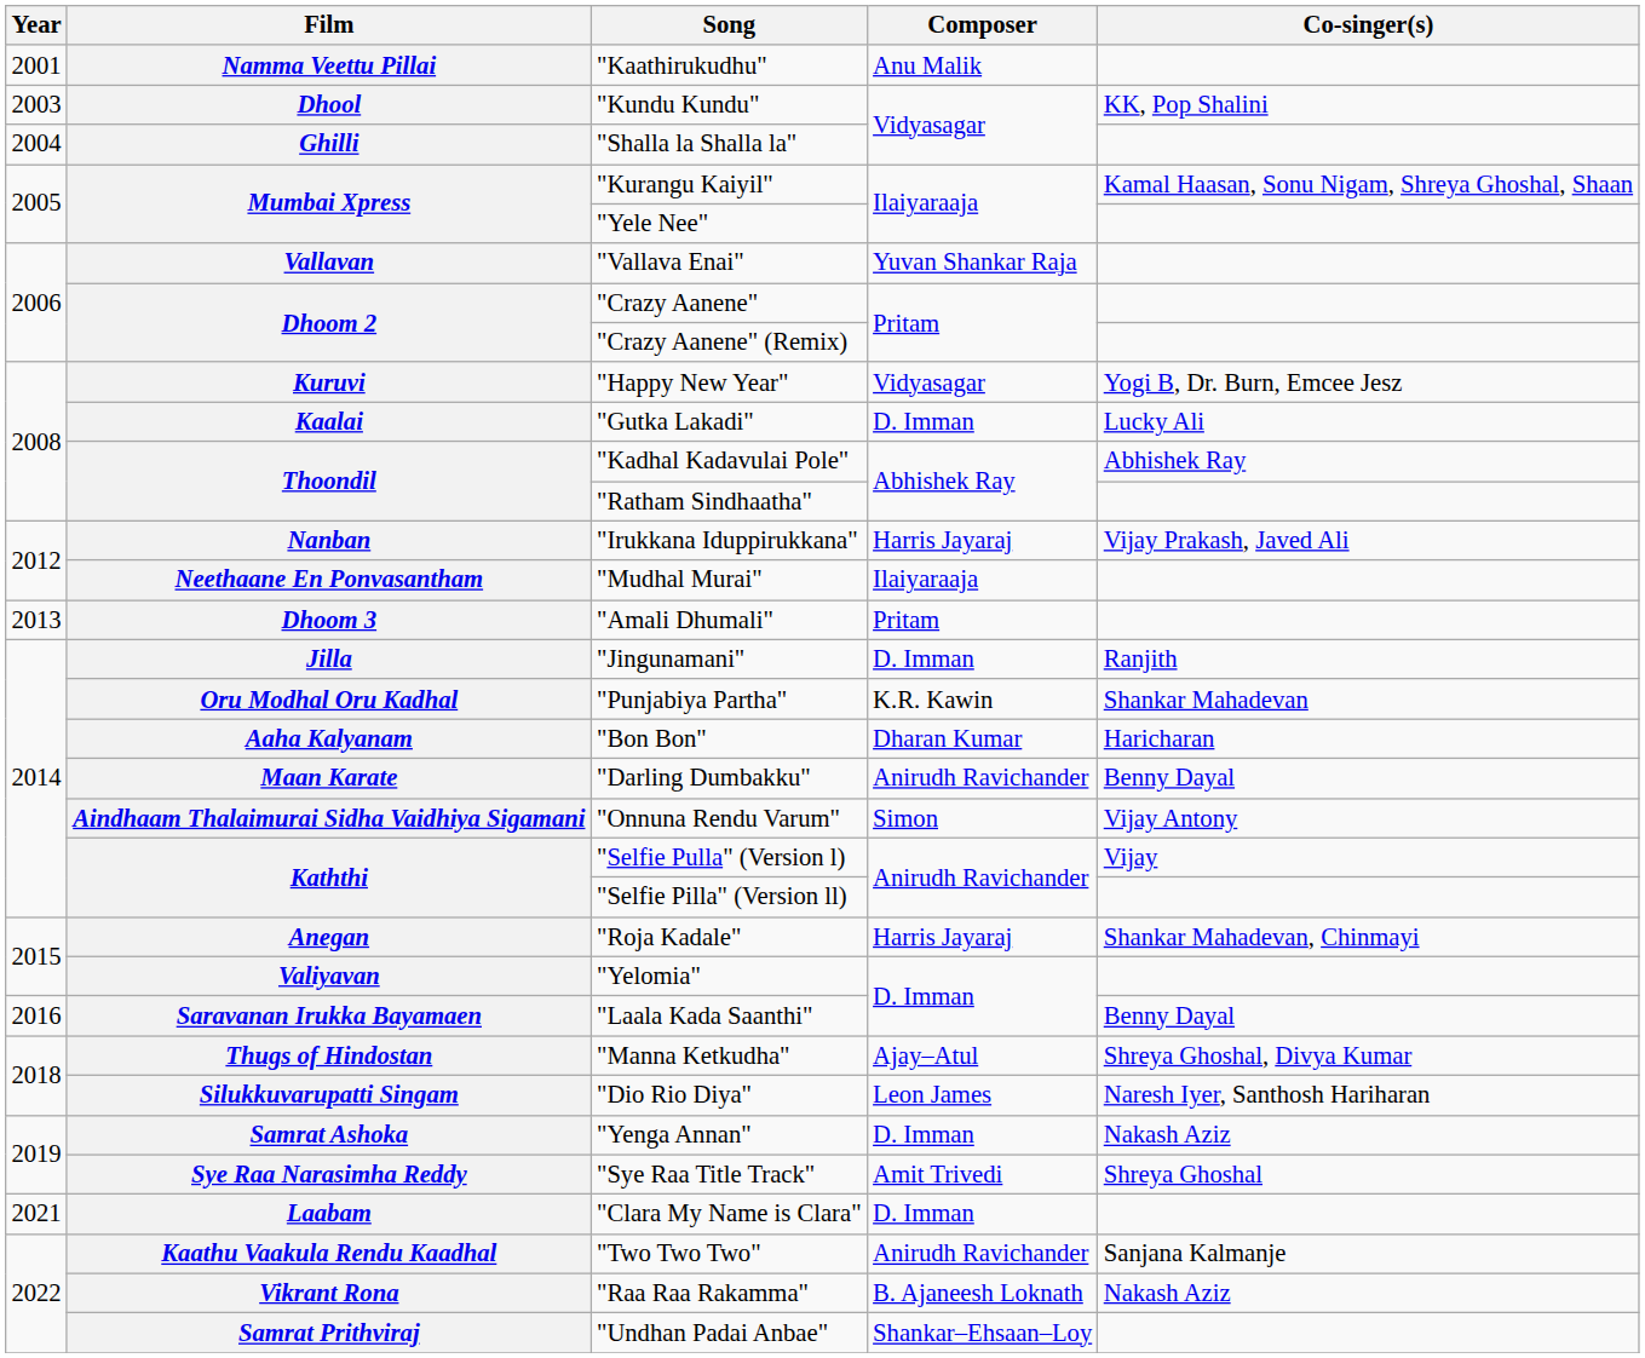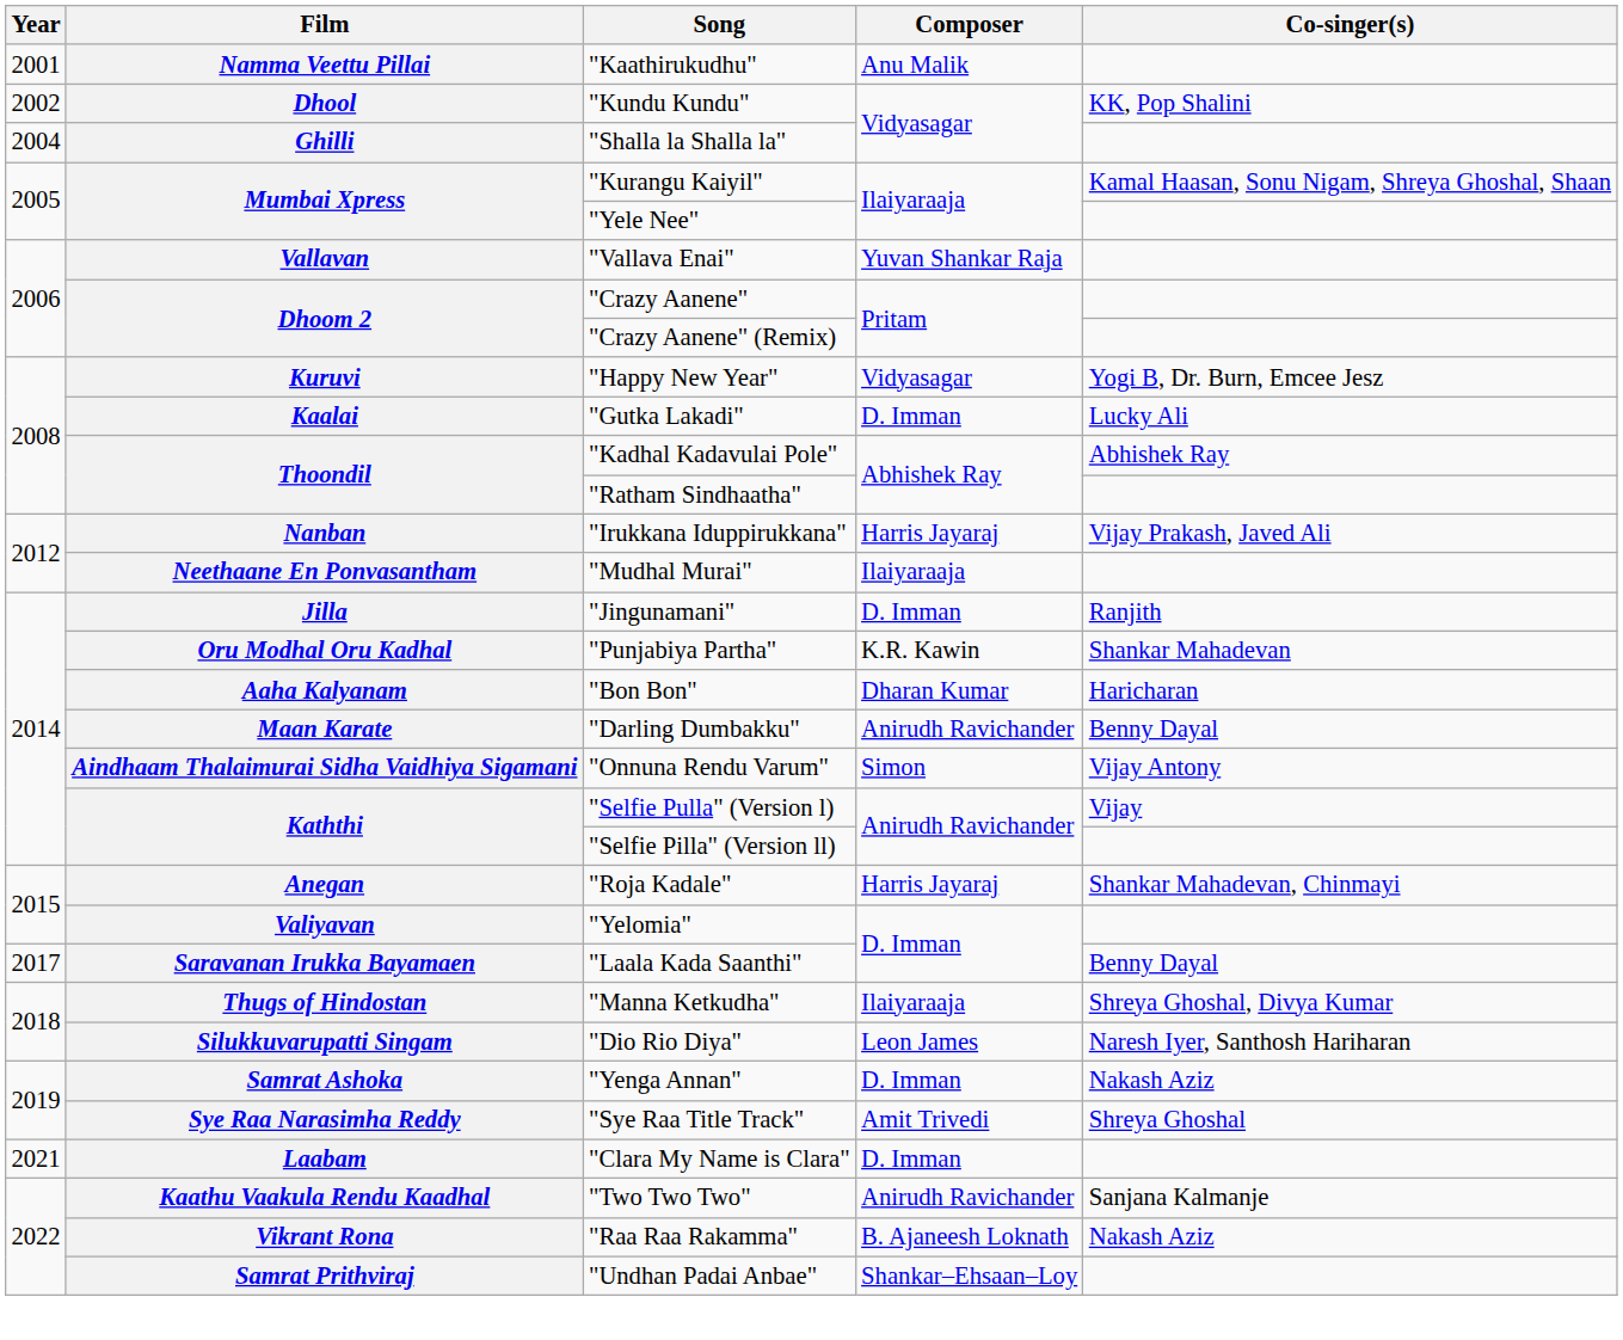 <table class="wikitable sortable">
 <tr>
 <th>Year</th>
 <th>Film</th>
 <th>Song</th>
 <th>Composer</th>
 <th>Co-singer(s)</th>
 </tr>
 <tr>
 <td>2001</td>
 <th><em><a href='#'>Namma Veettu Pillai</a></em></th>
 <td>"Kaathirukudhu"</td>
 <td><a href='#'>Anu Malik</a></td>
 <td></td>
 </tr>
 <tr>
-<td>2003</td>
+<td>2002</td>
 <th><em><a href='#'>Dhool</a></em></th>
 <td>"Kundu Kundu"</td>
 <td rowspan="2"><a href='#'>Vidyasagar</a></td>
 <td><a href='#'>KK</a>, <a href='#'>Pop Shalini</a></td>
 </tr>
 <tr>
 <td>2004</td>
 <th><em><a href='#'>Ghilli</a></em></th>
 <td>"Shalla la Shalla la"</td>
 <td></td>
 </tr>
 <tr>
 <td rowspan="2">2005</td>
 <th rowspan="2"><em><a href='#'>Mumbai Xpress</a></em></th>
 <td>"Kurangu Kaiyil"</td>
 <td rowspan="2"><a href='#'>Ilaiyaraaja</a></td>
 <td><a href='#'>Kamal Haasan</a>, <a href='#'>Sonu Nigam</a>, <a href='#'>Shreya Ghoshal</a>, <a href='#'>Shaan</a></td>
 </tr>
 <tr>
 <td>"Yele Nee"</td>
 <td></td>
 </tr>
 <tr>
 <td rowspan="3">2006</td>
 <th><em><a href='#'>Vallavan</a></em></th>
 <td>"Vallava Enai"</td>
 <td><a href='#'>Yuvan Shankar Raja</a></td>
 <td></td>
 </tr>
 <tr>
 <th rowspan="2"><em><a href='#'>Dhoom 2</a></em></th>
 <td>"Crazy Aanene"</td>
 <td rowspan="2"><a href='#'>Pritam</a></td>
 <td></td>
 </tr>
 <tr>
 <td>"Crazy Aanene" (Remix)</td>
 <td></td>
 </tr>
 <tr>
 <td rowspan="4">2008</td>
 <th><em><a href='#'>Kuruvi</a></em></th>
 <td>"Happy New Year"</td>
 <td><a href='#'>Vidyasagar</a></td>
 <td><a href='#'>Yogi B</a>, Dr. Burn, Emcee Jesz</td>
 </tr>
 <tr>
 <th><em><a href='#'>Kaalai</a></em></th>
 <td>"Gutka Lakadi"</td>
 <td><a href='#'>D. Imman</a></td>
 <td><a href='#'>Lucky Ali</a></td>
 </tr>
 <tr>
 <th rowspan="2"><em><a href='#'>Thoondil</a></em></th>
 <td>"Kadhal Kadavulai Pole"</td>
 <td rowspan="2"><a href='#'>Abhishek Ray</a></td>
 <td><a href='#'>Abhishek Ray</a></td>
 </tr>
 <tr>
 <td>"Ratham Sindhaatha"</td>
 <td></td>
 </tr>
 <tr>
 <td rowspan="2">2012</td>
 <th><em><a href='#'>Nanban</a></em></th>
 <td>"Irukkana Iduppirukkana"</td>
 <td><a href='#'>Harris Jayaraj</a></td>
 <td><a href='#'>Vijay Prakash</a>, <a href='#'>Javed Ali</a></td>
 </tr>
 <tr>
 <th><em><a href='#'>Neethaane En Ponvasantham</a></em></th>
 <td>"Mudhal Murai"</td>
 <td><a href='#'>Ilaiyaraaja</a></td>
 <td></td>
 </tr>
 <tr>
-<td>2013</td>
-<th><em><a href='#'>Dhoom 3</a></em></th>
-<td>"Amali Dhumali"</td>
-<td><a href='#'>Pritam</a></td>
-<td></td>
-</tr>
-<tr>
 <td rowspan="7">2014</td>
 <th><em><a href='#'>Jilla</a></em></th>
 <td>"Jingunamani"</td>
 <td><a href='#'>D. Imman</a></td>
 <td><a href='#'>Ranjith</a></td>
 </tr>
 <tr>
 <th><em><a href='#'>Oru Modhal Oru Kadhal</a></em></th>
 <td>"Punjabiya Partha"</td>
 <td>K.R. Kawin</td>
 <td><a href='#'>Shankar Mahadevan</a></td>
 </tr>
 <tr>
 <th><em><a href='#'>Aaha Kalyanam</a></em></th>
 <td>"Bon Bon"</td>
 <td><a href='#'>Dharan Kumar</a></td>
 <td><a href='#'>Haricharan</a></td>
 </tr>
 <tr>
 <th><em><a href='#'>Maan Karate</a></em></th>
 <td>"Darling Dumbakku"</td>
 <td><a href='#'>Anirudh Ravichander</a></td>
 <td><a href='#'>Benny Dayal</a></td>
 </tr>
 <tr>
 <th><em><a href='#'>Aindhaam Thalaimurai Sidha Vaidhiya Sigamani</a></em></th>
 <td>"Onnuna Rendu Varum"</td>
 <td><a href='#'>Simon</a></td>
 <td><a href='#'>Vijay Antony</a></td>
 </tr>
 <tr>
 <th rowspan="2"><em><a href='#'>Kaththi</a></em></th>
 <td>"<a href='#'>Selfie Pulla</a>" (Version l)</td>
 <td rowspan="2"><a href='#'>Anirudh Ravichander</a></td>
 <td><a href='#'>Vijay</a></td>
 </tr>
 <tr>
 <td>"Selfie Pilla" (Version ll)</td>
 <td></td>
 </tr>
 <tr>
 <td rowspan="2">2015</td>
 <th><em><a href='#'>Anegan</a></em></th>
 <td>"Roja Kadale"</td>
 <td><a href='#'>Harris Jayaraj</a></td>
 <td><a href='#'>Shankar Mahadevan</a>, <a href='#'>Chinmayi</a></td>
 </tr>
 <tr>
 <th><em><a href='#'>Valiyavan</a></em></th>
 <td>"Yelomia"</td>
 <td rowspan="2"><a href='#'>D. Imman</a></td>
 <td></td>
 </tr>
 <tr>
-<td>2016</td>
+<td>2017</td>
 <th><em><a href='#'>Saravanan Irukka Bayamaen</a></em></th>
 <td>"Laala Kada Saanthi"</td>
 <td><a href='#'>Benny Dayal</a></td>
 </tr>
 <tr>
 <td rowspan="2">2018</td>
 <th><em><a href='#'>Thugs of Hindostan</a></em></th>
 <td>"Manna Ketkudha"</td>
-<td><a href='#'>Ajay–Atul</a></td>
+<td><a href='#'>Ilaiyaraaja</a></td>
 <td><a href='#'>Shreya Ghoshal</a>, <a href='#'>Divya Kumar</a></td>
 </tr>
 <tr>
 <th><em><a href='#'>Silukkuvarupatti Singam</a></em></th>
 <td>"Dio Rio Diya"</td>
 <td><a href='#'>Leon James</a></td>
 <td><a href='#'>Naresh Iyer</a>, Santhosh Hariharan</td>
 </tr>
 <tr>
 <td rowspan="2">2019</td>
 <th><em><a href='#'>Samrat Ashoka</a></em></th>
 <td>"Yenga Annan"</td>
 <td><a href='#'>D. Imman</a></td>
 <td><a href='#'>Nakash Aziz</a></td>
 </tr>
 <tr>
 <th><em><a href='#'>Sye Raa Narasimha Reddy</a></em></th>
 <td>"Sye Raa Title Track"</td>
 <td><a href='#'>Amit Trivedi</a></td>
 <td><a href='#'>Shreya Ghoshal</a></td>
 </tr>
 <tr>
 <td>2021</td>
 <th><em><a href='#'>Laabam</a></em></th>
 <td>"Clara My Name is Clara"</td>
 <td><a href='#'>D. Imman</a></td>
 <td></td>
 </tr>
 <tr>
 <td rowspan="3">2022</td>
 <th><em><a href='#'>Kaathu Vaakula Rendu Kaadhal</a></em></th>
 <td>"Two Two Two"</td>
 <td><a href='#'>Anirudh Ravichander</a></td>
 <td>Sanjana Kalmanje</td>
 </tr>
 <tr>
 <th><em><a href='#'>Vikrant Rona</a></em></th>
 <td>"Raa Raa Rakamma"</td>
 <td><a href='#'>B. Ajaneesh Loknath</a></td>
 <td><a href='#'>Nakash Aziz</a></td>
 </tr>
 <tr>
 <th><em><a href='#'>Samrat Prithviraj</a></em></th>
 <td>"Undhan Padai Anbae"</td>
 <td><a href='#'>Shankar–Ehsaan–Loy</a></td>
 <td></td>
 </tr>
 </table>
